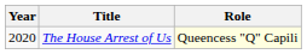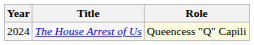 <table class="wikitable">
 <tr>
 <th>Year</th>
 <th>Title</th>
 <th>Role</th>
 </tr>
 <tr>
-<td>2020</td>
+<td>2024</td>
 <td><em><a href='#'>The House Arrest of Us</a></em></td>
 <td style="background: lightyellow;">Queencess "Q" Capili</td>
 </tr>
 </table>
